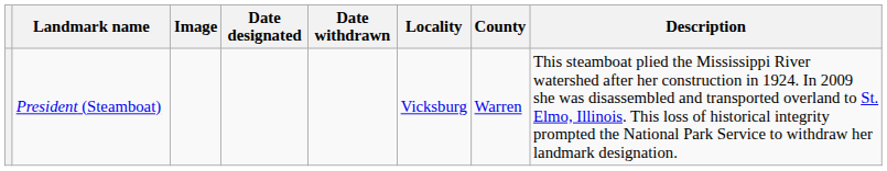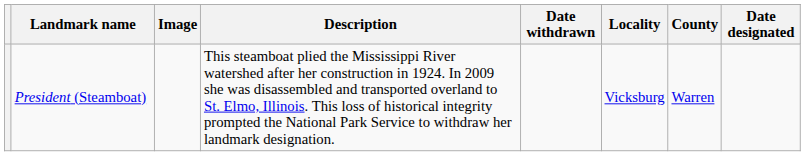 <table class="wikitable" style="width:98%">
 <tr>
 <th scope="col"></th>
 <th scope="col" width="18%">Landmark name</th>
 <th scope="col" class="unsortable">Image</th>
-<th scope="col" date>Date designated</th>
+<th scope="col" class="unsortable">Description</th>
 <th scope="col" date>Date withdrawn</th>
 <th scope="col">Locality</th>
 <th scope="col">County</th>
-<th scope="col" class="unsortable">Description</th>
+<th scope="col" date>Date designated</th>
 </tr>
 <tr>
 <th></th>
 <td><a href='#'><em>President</em> (Steamboat)</a></td>
 <td></td>
-<td></td>
+<td>This steamboat plied the Mississippi River watershed after her construction in 1924.  In 2009 she was disassembled and transported overland to <a href='#'>St. Elmo, Illinois</a>.  This loss of historical integrity prompted the National Park Service to withdraw her landmark designation.</td>
 <td></td>
 <td><a href='#'>Vicksburg</a></td>
 <td><a href='#'>Warren</a></td>
-<td>This steamboat plied the Mississippi River watershed after her construction in 1924.  In 2009 she was disassembled and transported overland to <a href='#'>St. Elmo, Illinois</a>.  This loss of historical integrity prompted the National Park Service to withdraw her landmark designation.</td>
+<td></td>
 </tr>
 </table>
